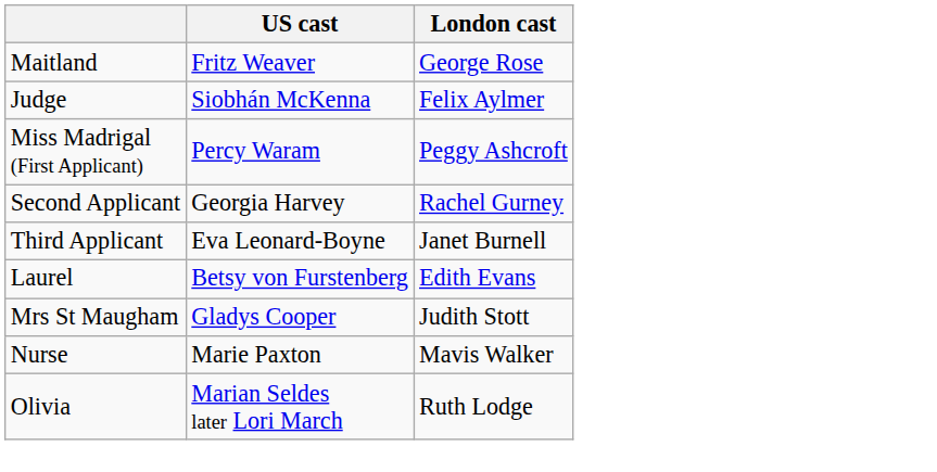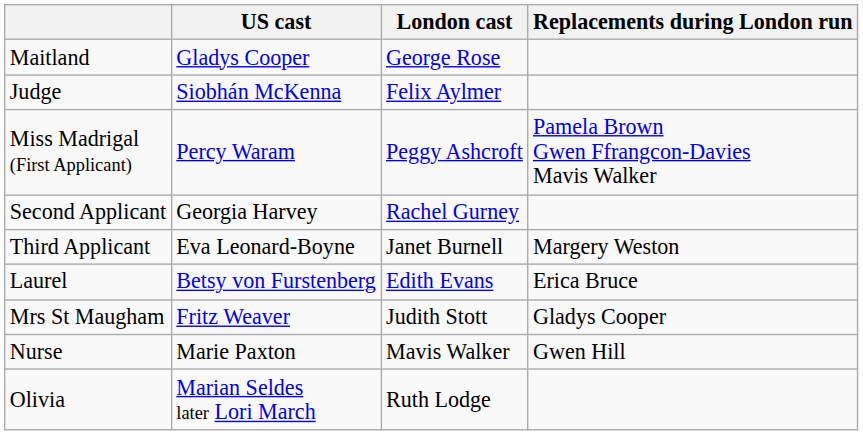 <table class="wikitable plainrowheaders" style="text-align: left; margin-right: 0;">
 <tr>
 <th scope="col"></th>
 <th scope="col">US cast</th>
 <th scope="col">London cast</th>
+<th scope="col">Replacements during London run</th>
 </tr>
 <tr>
 <td>Maitland</td>
-<td><a href='#'>Fritz Weaver</a></td>
+<td><a href='#'>Gladys Cooper</a></td>
 <td><a href='#'>George Rose</a></td>
+<td></td>
 </tr>
 <tr>
 <td>Judge</td>
 <td><a href='#'>Siobhán McKenna</a></td>
 <td><a href='#'>Felix Aylmer</a></td>
+<td></td>
 </tr>
 <tr>
 <td>Miss Madrigal<br><small>(First Applicant)</small></td>
 <td><a href='#'>Percy Waram</a></td>
 <td><a href='#'>Peggy Ashcroft</a></td>
+<td><a href='#'>Pamela Brown</a><br><a href='#'>Gwen Ffrangcon-Davies</a><br>Mavis Walker</td>
 </tr>
 <tr>
 <td>Second Applicant</td>
 <td>Georgia Harvey</td>
 <td><a href='#'>Rachel Gurney</a></td>
+<td></td>
 </tr>
 <tr>
 <td>Third Applicant</td>
 <td>Eva Leonard-Boyne</td>
 <td>Janet Burnell</td>
+<td>Margery Weston</td>
 </tr>
 <tr>
 <td>Laurel</td>
 <td><a href='#'>Betsy von Furstenberg</a></td>
 <td><a href='#'>Edith Evans</a></td>
+<td>Erica Bruce</td>
 </tr>
 <tr>
 <td>Mrs St Maugham</td>
-<td><a href='#'>Gladys Cooper</a></td>
+<td><a href='#'>Fritz Weaver</a></td>
 <td>Judith Stott</td>
+<td>Gladys Cooper</td>
 </tr>
 <tr>
 <td>Nurse</td>
 <td>Marie Paxton</td>
 <td>Mavis Walker</td>
+<td>Gwen Hill</td>
 </tr>
 <tr>
 <td>Olivia</td>
 <td><a href='#'>Marian Seldes</a><br><small>later</small> <a href='#'>Lori March</a></td>
 <td>Ruth Lodge</td>
+<td></td>
 </tr>
 </table>
